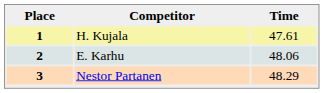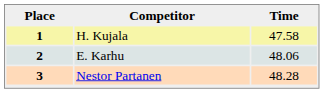 <table style="border-style:solid;border-width:1px;border-color:#808080;background-color:#EFEFEF" cellspacing="2" cellpadding="2" width="380px">
 <tr bgcolor="#EFEFEF">
 <th align=center>Place</th>
 <th align=center>Competitor</th>
 <th align=center>Time</th>
 </tr>
 <tr align="center" valign="top" bgcolor="#F7F6A8">
 <th>1</th>
 <td align="left"> H. Kujala</td>
-<td align="center">47.61</td>
+<td align="center">47.58</td>
 </tr>
 <tr align="center" valign="top" bgcolor="#DCE5E5">
 <th>2</th>
 <td align="left"> E. Karhu</td>
 <td align="center">48.06</td>
 </tr>
 <tr align="center" valign="top" bgcolor="#FFDAB9">
 <th>3</th>
 <td align="left"> <a href='#'>Nestor Partanen</a></td>
-<td align="center">48.29</td>
+<td align="center">48.28</td>
 </tr>
 <tr align="center" valign="top" bgcolor="#FFFFFF">
 </tr>
 </table>
